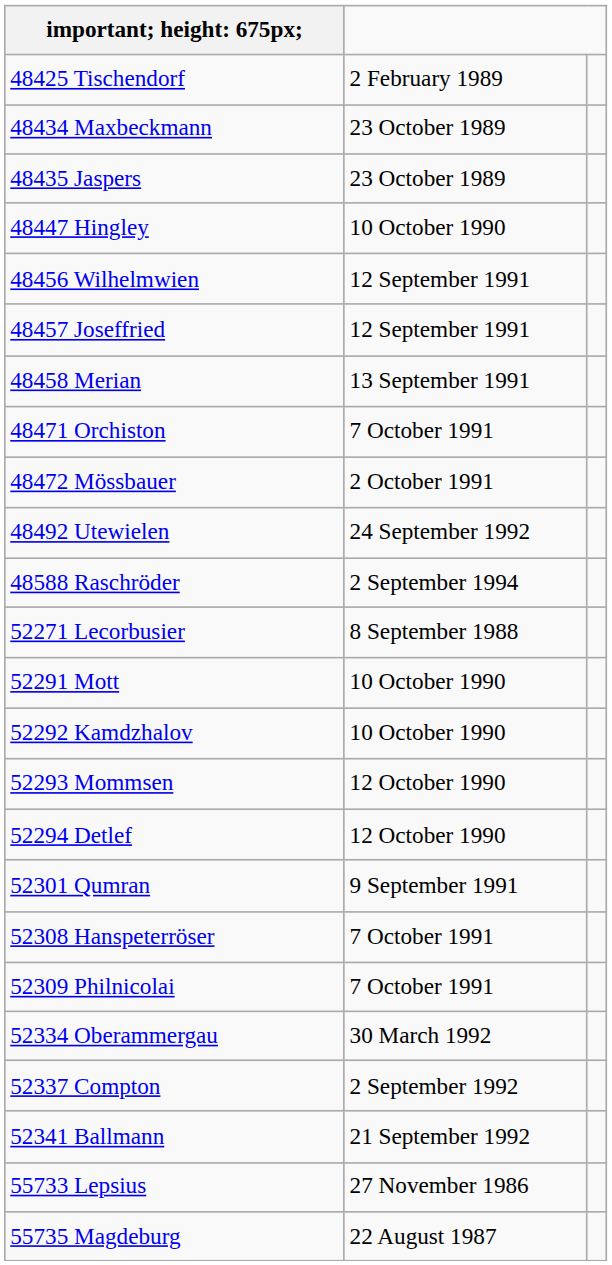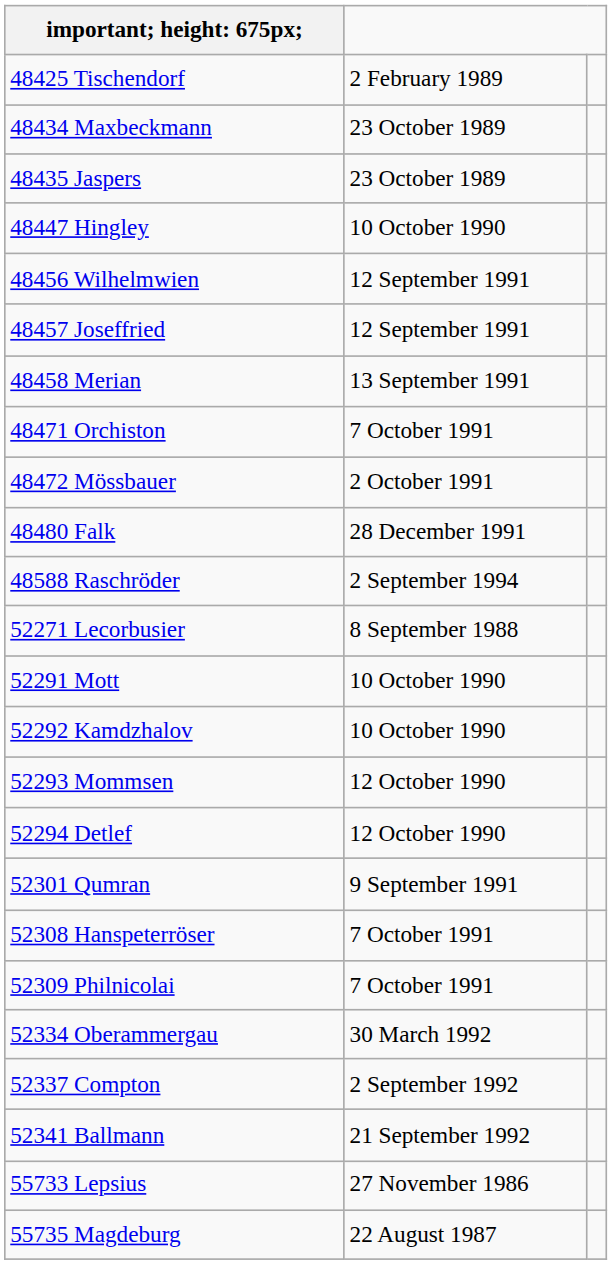 <table class="wikitable" style="font-size: 89%; float: left; width: 26em; margin-right: 1em; line-height: 1.65em">
 <tr>
 <th>important; height: 675px;</th>
 </tr>
 <tr>
 <td><a href='#'>48425 Tischendorf</a></td>
 <td>2 February 1989</td>
 <td><small></small></td>
 </tr>
 <tr>
 <td><a href='#'>48434 Maxbeckmann</a></td>
 <td>23 October 1989</td>
 <td><small></small></td>
 </tr>
 <tr>
 <td><a href='#'>48435 Jaspers</a></td>
 <td>23 October 1989</td>
 <td><small></small></td>
 </tr>
 <tr>
 <td><a href='#'>48447 Hingley</a></td>
 <td>10 October 1990</td>
 <td><small></small> </td>
 </tr>
 <tr>
 <td><a href='#'>48456 Wilhelmwien</a></td>
 <td>12 September 1991</td>
 <td><small></small> </td>
 </tr>
 <tr>
 <td><a href='#'>48457 Joseffried</a></td>
 <td>12 September 1991</td>
 <td><small></small> </td>
 </tr>
 <tr>
 <td><a href='#'>48458 Merian</a></td>
 <td>13 September 1991</td>
 <td><small></small> </td>
 </tr>
 <tr>
 <td><a href='#'>48471 Orchiston</a></td>
 <td>7 October 1991</td>
 <td><small></small> </td>
 </tr>
 <tr>
 <td><a href='#'>48472 Mössbauer</a></td>
 <td>2 October 1991</td>
 <td><small></small> </td>
 </tr>
 <tr>
-<td><a href='#'>48492 Utewielen</a></td>
-<td>24 September 1992</td>
-<td><small></small> </td>
+<td><a href='#'>48480 Falk</a></td>
+<td>28 December 1991</td>
+<td><small></small></td>
 </tr>
 <tr>
 <td><a href='#'>48588 Raschröder</a></td>
 <td>2 September 1994</td>
 <td><small></small></td>
 </tr>
 <tr>
 <td><a href='#'>52271 Lecorbusier</a></td>
 <td>8 September 1988</td>
 <td><small></small></td>
 </tr>
 <tr>
 <td><a href='#'>52291 Mott</a></td>
 <td>10 October 1990</td>
 <td><small></small> </td>
 </tr>
 <tr>
 <td><a href='#'>52292 Kamdzhalov</a></td>
 <td>10 October 1990</td>
 <td><small></small> </td>
 </tr>
 <tr>
 <td><a href='#'>52293 Mommsen</a></td>
 <td>12 October 1990</td>
 <td><small></small> </td>
 </tr>
 <tr>
 <td><a href='#'>52294 Detlef</a></td>
 <td>12 October 1990</td>
 <td><small></small> </td>
 </tr>
 <tr>
 <td><a href='#'>52301 Qumran</a></td>
 <td>9 September 1991</td>
 <td><small></small> </td>
 </tr>
 <tr>
 <td><a href='#'>52308 Hanspeterröser</a></td>
 <td>7 October 1991</td>
 <td><small></small> </td>
 </tr>
 <tr>
 <td><a href='#'>52309 Philnicolai</a></td>
 <td>7 October 1991</td>
 <td><small></small></td>
 </tr>
 <tr>
 <td><a href='#'>52334 Oberammergau</a></td>
 <td>30 March 1992</td>
 <td><small></small></td>
 </tr>
 <tr>
 <td><a href='#'>52337 Compton</a></td>
 <td>2 September 1992</td>
 <td><small></small> </td>
 </tr>
 <tr>
 <td><a href='#'>52341 Ballmann</a></td>
 <td>21 September 1992</td>
 <td><small></small> </td>
 </tr>
 <tr>
 <td><a href='#'>55733 Lepsius</a></td>
 <td>27 November 1986</td>
 <td><small></small></td>
 </tr>
 <tr>
 <td><a href='#'>55735 Magdeburg</a></td>
 <td>22 August 1987</td>
 <td><small></small></td>
 </tr>
 </table>
